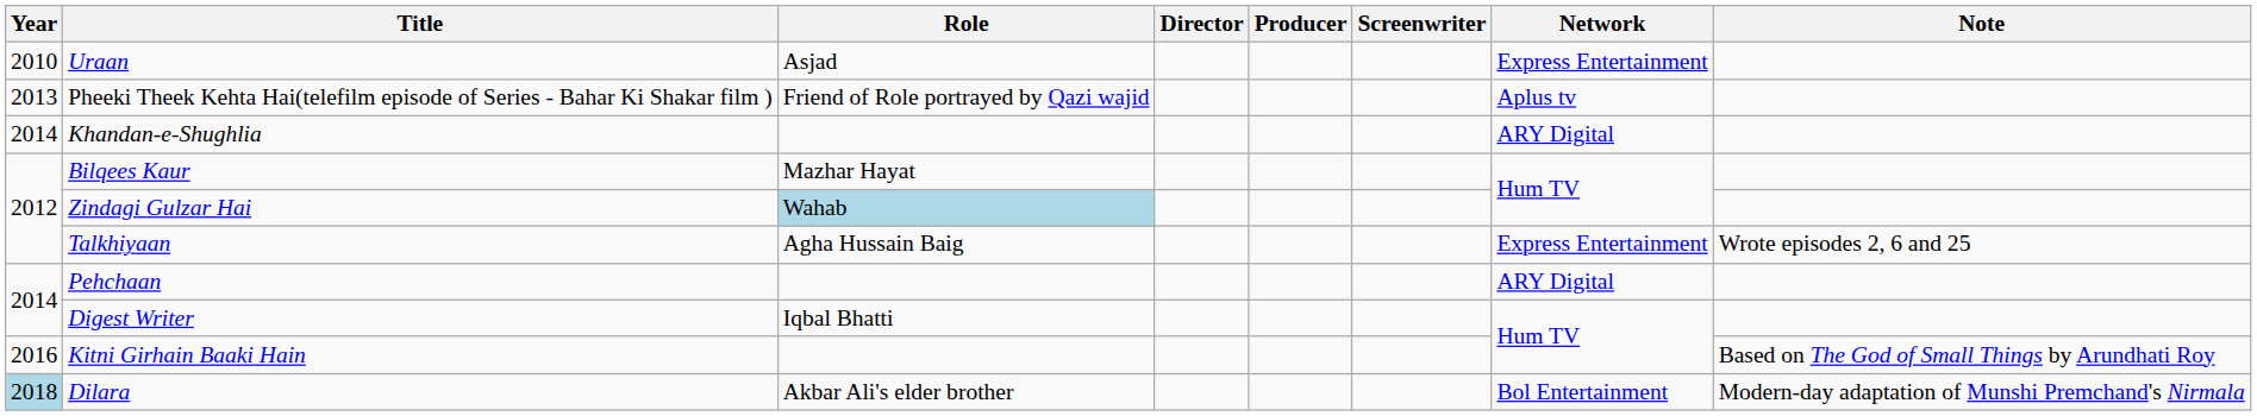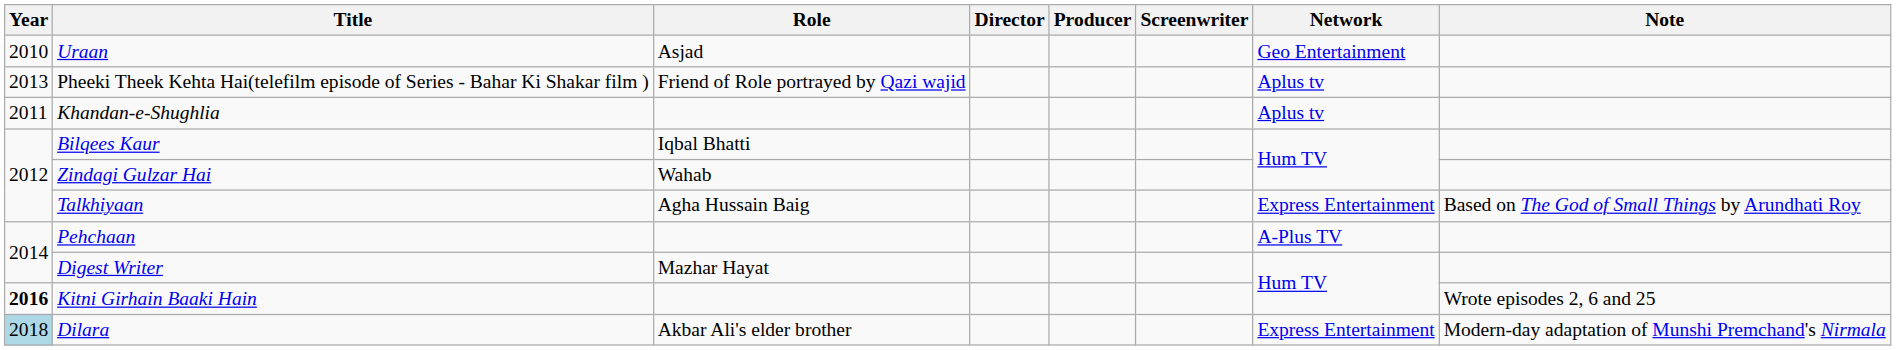 <table class="wikitable sortable">
 <tr>
 <th>Year</th>
 <th>Title</th>
 <th>Role</th>
 <th>Director</th>
 <th>Producer</th>
 <th>Screenwriter</th>
 <th>Network</th>
 <th>Note</th>
 </tr>
 <tr>
 <td>2010</td>
 <td><em><a href='#'>Uraan</a></em></td>
 <td>Asjad</td>
 <td></td>
 <td></td>
 <td></td>
-<td><a href='#'>Express Entertainment</a></td>
+<td><a href='#'>Geo Entertainment</a></td>
 <td></td>
 </tr>
 <tr>
 <td>2013</td>
 <td>Pheeki Theek Kehta Hai(telefilm episode of Series - Bahar Ki Shakar film )</td>
 <td>Friend of Role portrayed by <a href='#'>Qazi wajid</a></td>
 <td></td>
 <td></td>
 <td></td>
 <td><a href='#'>Aplus tv</a></td>
 <td></td>
 </tr>
 <tr>
-<td>2014</td>
+<td>2011</td>
 <td><em>Khandan-e-Shughlia</em></td>
 <td></td>
 <td></td>
 <td></td>
 <td></td>
-<td><a href='#'>ARY Digital</a></td>
+<td><a href='#'>Aplus tv</a></td>
 <td></td>
 </tr>
 <tr>
 <td rowspan="3">2012</td>
 <td><em><a href='#'>Bilqees Kaur</a></em></td>
-<td>Mazhar Hayat</td>
+<td>Iqbal Bhatti</td>
 <td></td>
 <td></td>
 <td></td>
 <td rowspan="2"><a href='#'>Hum TV</a></td>
 <td></td>
 </tr>
 <tr>
 <td><em><a href='#'>Zindagi Gulzar Hai</a></em></td>
-<td style="background: lightblue;">Wahab</td>
+<td>Wahab</td>
 <td></td>
 <td></td>
 <td></td>
 <td></td>
 </tr>
 <tr>
 <td><em><a href='#'>Talkhiyaan</a></em></td>
 <td>Agha Hussain Baig</td>
 <td></td>
 <td></td>
 <td></td>
 <td><a href='#'>Express Entertainment</a></td>
-<td>Wrote episodes 2, 6 and 25</td>
+<td>Based on <em><a href='#'>The God of Small Things</a></em> by <a href='#'>Arundhati Roy</a></td>
 </tr>
 <tr>
 <td rowspan="2">2014</td>
 <td><em><a href='#'>Pehchaan</a></em></td>
 <td></td>
 <td></td>
 <td></td>
 <td></td>
-<td><a href='#'>ARY Digital</a></td>
+<td><a href='#'>A-Plus TV</a></td>
 <td></td>
 </tr>
 <tr>
 <td><em><a href='#'>Digest Writer</a></em></td>
-<td>Iqbal Bhatti</td>
+<td>Mazhar Hayat</td>
 <td></td>
 <td></td>
 <td></td>
 <td rowspan="2"><a href='#'>Hum TV</a></td>
 <td></td>
 </tr>
 <tr>
-<td>2016</td>
+<td><strong>2016</strong></td>
 <td><em><a href='#'>Kitni Girhain Baaki Hain</a></em></td>
 <td></td>
 <td></td>
 <td></td>
 <td></td>
-<td>Based on <em><a href='#'>The God of Small Things</a></em> by <a href='#'>Arundhati Roy</a></td>
+<td>Wrote episodes 2, 6 and 25</td>
 </tr>
 <tr>
 <td style="background: lightblue;">2018</td>
 <td><em><a href='#'>Dilara</a></em></td>
 <td>Akbar Ali's elder brother</td>
 <td></td>
 <td></td>
 <td></td>
-<td><a href='#'>Bol Entertainment</a></td>
+<td><a href='#'>Express Entertainment</a></td>
 <td>Modern-day adaptation of <a href='#'>Munshi Premchand</a>'s <em><a href='#'>Nirmala</a></em></td>
 </tr>
 </table>
